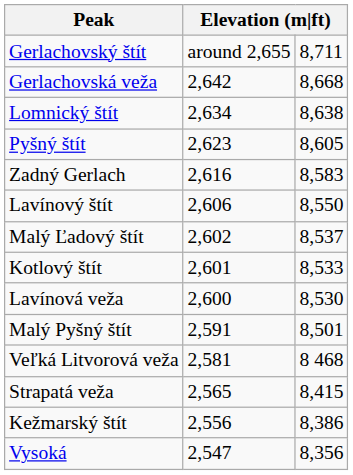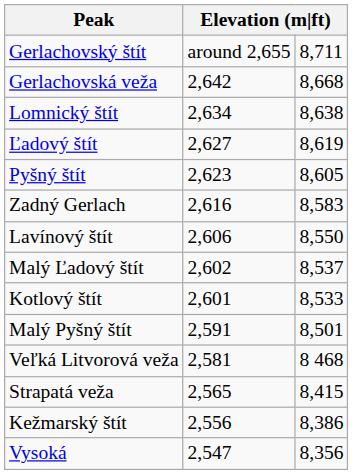 <table class="wikitable">
 <tr>
 <th>Peak</th>
 <th colspan=2>Elevation (m|ft)</th>
 </tr>
 <tr>
 <td><a href='#'>Gerlachovský štít</a></td>
 <td>around 2,655</td>
 <td>8,711</td>
 </tr>
 <tr>
 <td><a href='#'>Gerlachovská veža</a></td>
 <td>2,642</td>
 <td>8,668</td>
 </tr>
 <tr>
 <td><a href='#'>Lomnický štít</a></td>
 <td>2,634</td>
 <td>8,638</td>
+</tr>
+<tr>
+<td><a href='#'>Ľadový štít</a></td>
+<td>2,627</td>
+<td>8,619</td>
 </tr>
 <tr>
 <td><a href='#'>Pyšný štít</a></td>
 <td>2,623</td>
 <td>8,605</td>
 </tr>
 <tr>
 <td>Zadný Gerlach</td>
 <td>2,616</td>
 <td>8,583</td>
 </tr>
 <tr>
 <td>Lavínový štít</td>
 <td>2,606</td>
 <td>8,550</td>
 </tr>
 <tr>
 <td>Malý Ľadový štít</td>
 <td>2,602</td>
 <td>8,537</td>
 </tr>
 <tr>
 <td>Kotlový štít</td>
 <td>2,601</td>
 <td>8,533</td>
 </tr>
 <tr>
-<td>Lavínová veža</td>
-<td>2,600</td>
-<td>8,530</td>
-</tr>
-<tr>
 <td>Malý Pyšný štít</td>
 <td>2,591</td>
 <td>8,501</td>
 </tr>
 <tr>
 <td>Veľká Litvorová veža</td>
 <td>2,581</td>
 <td>8 468</td>
 </tr>
 <tr>
 <td>Strapatá veža</td>
 <td>2,565</td>
 <td>8,415</td>
 </tr>
 <tr>
 <td>Kežmarský štít</td>
 <td>2,556</td>
 <td>8,386</td>
 </tr>
 <tr>
 <td><a href='#'>Vysoká</a></td>
 <td>2,547</td>
 <td>8,356</td>
 </tr>
 </table>
